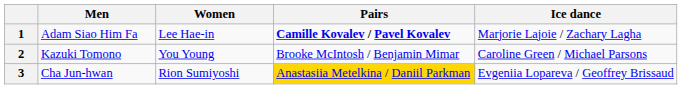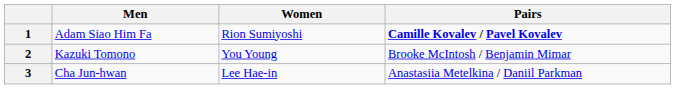 <table class="wikitable unsortable" style="text-align:left">
 <tr>
 <th scope="col" style="width:5%"></th>
 <th scope="col" style="width:17.5%">Men</th>
 <th scope="col" style="width:17.5%">Women</th>
 <th scope="col" style="width:30%">Pairs</th>
-<th scope="col" style="width:30%">Ice dance</th>
 </tr>
 <tr>
 <th scope="row">1</th>
 <td> <a href='#'>Adam Siao Him Fa</a></td>
-<td> <a href='#'>Lee Hae-in</a></td>
+<td> <a href='#'>Rion Sumiyoshi</a></td>
 <td><strong> <a href='#'>Camille Kovalev</a> / <a href='#'>Pavel Kovalev</a></strong></td>
-<td> <a href='#'>Marjorie Lajoie</a> / <a href='#'>Zachary Lagha</a></td>
 </tr>
 <tr>
 <th scope="row">2</th>
 <td> <a href='#'>Kazuki Tomono</a></td>
 <td> <a href='#'>You Young</a></td>
 <td> <a href='#'>Brooke McIntosh</a> / <a href='#'>Benjamin Mimar</a></td>
-<td> <a href='#'>Caroline Green</a> / <a href='#'>Michael Parsons</a></td>
 </tr>
 <tr>
 <th scope="row">3</th>
 <td> <a href='#'>Cha Jun-hwan</a></td>
-<td> <a href='#'>Rion Sumiyoshi</a></td>
-<td style="background: gold;"> <a href='#'>Anastasiia Metelkina</a> / <a href='#'>Daniil Parkman</a></td>
-<td> <a href='#'>Evgeniia Lopareva</a> / <a href='#'>Geoffrey Brissaud</a></td>
+<td> <a href='#'>Lee Hae-in</a></td>
+<td> <a href='#'>Anastasiia Metelkina</a> / <a href='#'>Daniil Parkman</a></td>
 </tr>
 </table>
